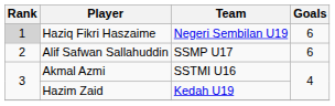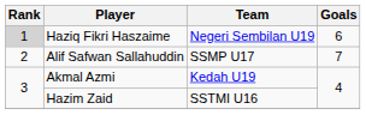 <table class="wikitable sortable" style="text-align:center">
 <tr>
 <th>Rank</th>
 <th>Player</th>
 <th>Team</th>
 <th>Goals</th>
 </tr>
 <tr>
 <td rowspan="1" style="background: lightgrey;">1</td>
 <td align="left">Haziq Fikri Haszaime</td>
 <td align="left"> <a href='#'>Negeri Sembilan U19</a></td>
 <td rowspan="1">6</td>
 </tr>
 <tr>
 <td rowspan="1">2</td>
 <td align="left">Alif Safwan Sallahuddin</td>
 <td align="left"> SSMP U17</td>
-<td rowspan="1">6</td>
+<td rowspan="1">7</td>
 </tr>
 <tr>
 <td rowspan="2">3</td>
 <td align="left">Akmal Azmi</td>
-<td align="left"> SSTMI U16</td>
+<td align="left"> <a href='#'>Kedah U19</a></td>
 <td rowspan="2">4</td>
 </tr>
 <tr>
 <td align="left">Hazim Zaid</td>
-<td align="left"> <a href='#'>Kedah U19</a></td>
+<td align="left"> SSTMI U16</td>
 </tr>
 <tr>
 </tr>
 </table>
